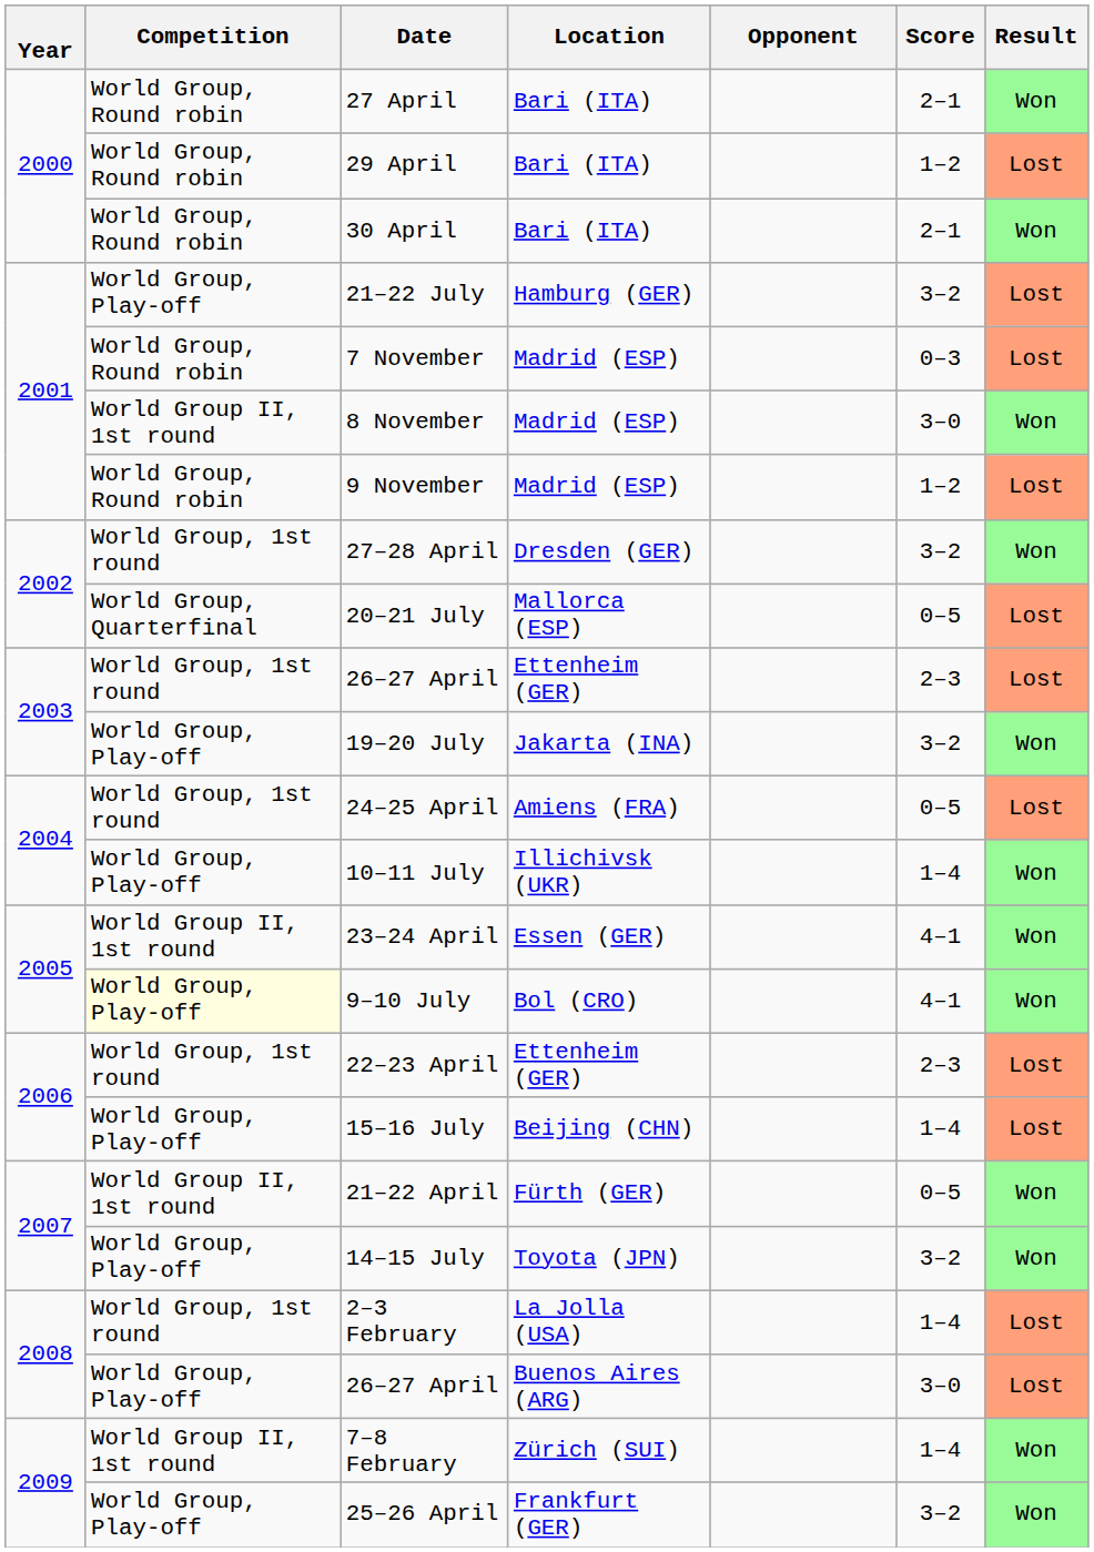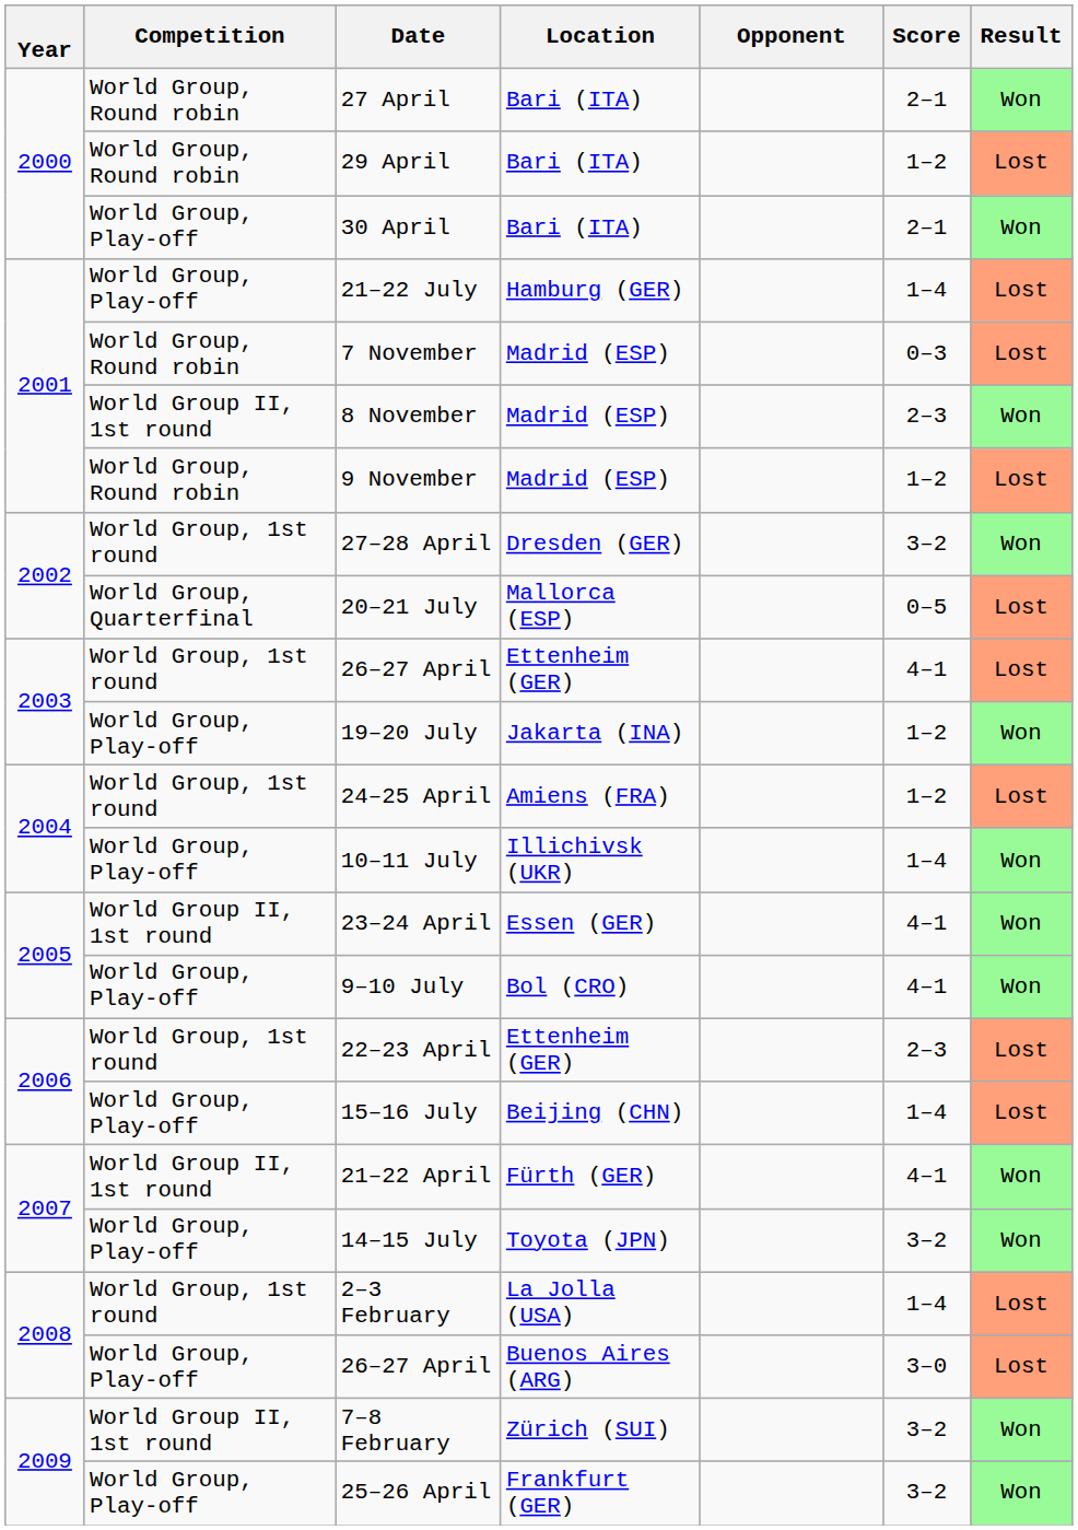 <table class="wikitable collapsible collapsed nowrap">
 <tr>
 <th style="width:50px"><br> Year</th>
 <th style="width:200px">Competition</th>
 <th style="width:125px">Date</th>
 <th style="width:150px">Location</th>
 <th style="width:150px">Opponent</th>
 <th style="width:50px">Score</th>
 <th style="width:60px">Result</th>
 </tr>
 <tr>
 <td align="center" rowspan="3"><a href='#'>2000</a></td>
 <td>World Group, Round robin</td>
 <td>27 April</td>
 <td><a href='#'>Bari</a> (<a href='#'>ITA</a>)</td>
 <td></td>
 <td align="center">2–1</td>
 <td align="center" bgcolor="#98FB98">Won</td>
 </tr>
 <tr>
 <td>World Group, Round robin</td>
 <td>29 April</td>
 <td><a href='#'>Bari</a> (<a href='#'>ITA</a>)</td>
 <td></td>
 <td align="center">1–2</td>
 <td align="center" bgcolor="#FFA07A">Lost</td>
 </tr>
 <tr>
-<td>World Group, Round robin</td>
+<td>World Group, Play-off</td>
 <td>30 April</td>
 <td><a href='#'>Bari</a> (<a href='#'>ITA</a>)</td>
 <td></td>
 <td align="center">2–1</td>
 <td align="center" bgcolor="#98FB98">Won</td>
 </tr>
 <tr>
 <td align="center" rowspan="4"><a href='#'>2001</a></td>
 <td>World Group, Play-off</td>
 <td>21–22 July</td>
 <td><a href='#'>Hamburg</a> (<a href='#'>GER</a>)</td>
 <td></td>
-<td align="center">3–2</td>
+<td align="center">1–4</td>
 <td align="center" bgcolor="#FFA07A">Lost</td>
 </tr>
 <tr>
 <td>World Group, Round robin</td>
 <td>7 November</td>
 <td><a href='#'>Madrid</a> (<a href='#'>ESP</a>)</td>
 <td></td>
 <td align="center">0–3</td>
 <td align="center" bgcolor="#FFA07A">Lost</td>
 </tr>
 <tr>
 <td>World Group II, 1st round</td>
 <td>8 November</td>
 <td><a href='#'>Madrid</a> (<a href='#'>ESP</a>)</td>
 <td></td>
-<td align="center">3–0</td>
+<td align="center">2–3</td>
 <td align="center" bgcolor="#98FB98">Won</td>
 </tr>
 <tr>
 <td>World Group, Round robin</td>
 <td>9 November</td>
 <td><a href='#'>Madrid</a> (<a href='#'>ESP</a>)</td>
 <td></td>
 <td align="center">1–2</td>
 <td align="center" bgcolor="#FFA07A">Lost</td>
 </tr>
 <tr>
 <td align="center" rowspan="2"><a href='#'>2002</a></td>
 <td>World Group, 1st round</td>
 <td>27–28 April</td>
 <td><a href='#'>Dresden</a> (<a href='#'>GER</a>)</td>
 <td></td>
 <td align="center">3–2</td>
 <td align="center" bgcolor="#98FB98">Won</td>
 </tr>
 <tr>
 <td>World Group, Quarterfinal</td>
 <td>20–21 July</td>
 <td><a href='#'>Mallorca</a> (<a href='#'>ESP</a>)</td>
 <td></td>
 <td align="center">0–5</td>
 <td align="center" bgcolor="#FFA07A">Lost</td>
 </tr>
 <tr>
 <td align="center" rowspan="2"><a href='#'>2003</a></td>
 <td>World Group, 1st round</td>
 <td>26–27 April</td>
 <td><a href='#'>Ettenheim</a> (<a href='#'>GER</a>)</td>
 <td></td>
-<td align="center">2–3</td>
+<td align="center">4–1</td>
 <td align="center" bgcolor="#FFA07A">Lost</td>
 </tr>
 <tr>
 <td>World Group, Play-off</td>
 <td>19–20 July</td>
 <td><a href='#'>Jakarta</a> (<a href='#'>INA</a>)</td>
 <td></td>
-<td align="center">3–2</td>
+<td align="center">1–2</td>
 <td align="center" bgcolor="#98FB98">Won</td>
 </tr>
 <tr>
 <td align="center" rowspan="2"><a href='#'>2004</a></td>
 <td>World Group, 1st round</td>
 <td>24–25 April</td>
 <td><a href='#'>Amiens</a> (<a href='#'>FRA</a>)</td>
 <td></td>
-<td align="center">0–5</td>
+<td align="center">1–2</td>
 <td align="center" bgcolor="#FFA07A">Lost</td>
 </tr>
 <tr>
 <td>World Group, Play-off</td>
 <td>10–11 July</td>
 <td><a href='#'>Illichivsk</a> (<a href='#'>UKR</a>)</td>
 <td></td>
 <td align="center">1–4</td>
 <td align="center" bgcolor="#98FB98">Won</td>
 </tr>
 <tr>
 <td align="center" rowspan="2"><a href='#'>2005</a></td>
 <td>World Group II, 1st round</td>
 <td>23–24 April</td>
 <td><a href='#'>Essen</a> (<a href='#'>GER</a>)</td>
 <td></td>
 <td align="center">4–1</td>
 <td align="center" bgcolor="#98FB98">Won</td>
 </tr>
 <tr>
-<td style="background: lightyellow;">World Group, Play-off</td>
+<td>World Group, Play-off</td>
 <td>9–10 July</td>
 <td><a href='#'>Bol</a> (<a href='#'>CRO</a>)</td>
 <td></td>
 <td align="center">4–1</td>
 <td align="center" bgcolor="#98FB98">Won</td>
 </tr>
 <tr>
 <td align="center" rowspan="2"><a href='#'>2006</a></td>
 <td>World Group, 1st round</td>
 <td>22–23 April</td>
 <td><a href='#'>Ettenheim</a> (<a href='#'>GER</a>)</td>
 <td></td>
 <td align="center">2–3</td>
 <td align="center" bgcolor="#FFA07A">Lost</td>
 </tr>
 <tr>
 <td>World Group, Play-off</td>
 <td>15–16 July</td>
 <td><a href='#'>Beijing</a> (<a href='#'>CHN</a>)</td>
 <td></td>
 <td align="center">1–4</td>
 <td align="center" bgcolor="#FFA07A">Lost</td>
 </tr>
 <tr>
 <td align="center" rowspan="2"><a href='#'>2007</a></td>
 <td>World Group II, 1st round</td>
 <td>21–22 April</td>
 <td><a href='#'>Fürth</a> (<a href='#'>GER</a>)</td>
 <td></td>
-<td align="center">0–5</td>
+<td align="center">4–1</td>
 <td align="center" bgcolor="#98FB98">Won</td>
 </tr>
 <tr>
 <td>World Group, Play-off</td>
 <td>14–15 July</td>
 <td><a href='#'>Toyota</a> (<a href='#'>JPN</a>)</td>
 <td></td>
 <td align="center">3–2</td>
 <td align="center" bgcolor="#98FB98">Won</td>
 </tr>
 <tr>
 <td align="center" rowspan="2"><a href='#'>2008</a></td>
 <td>World Group, 1st round</td>
 <td>2–3 February</td>
 <td><a href='#'>La Jolla</a> (<a href='#'>USA</a>)</td>
 <td></td>
 <td align="center">1–4</td>
 <td align="center" bgcolor="#FFA07A">Lost</td>
 </tr>
 <tr>
 <td>World Group, Play-off</td>
 <td>26–27 April</td>
 <td><a href='#'>Buenos Aires</a> (<a href='#'>ARG</a>)</td>
 <td></td>
 <td align="center">3–0</td>
 <td align="center" bgcolor="#FFA07A">Lost</td>
 </tr>
 <tr>
 <td align="center" rowspan="2"><a href='#'>2009</a></td>
 <td>World Group II, 1st round</td>
 <td>7–8 February</td>
 <td><a href='#'>Zürich</a> (<a href='#'>SUI</a>)</td>
 <td></td>
-<td align="center">1–4</td>
+<td align="center">3–2</td>
 <td align="center" bgcolor="#98FB98">Won</td>
 </tr>
 <tr>
 <td>World Group, Play-off</td>
 <td>25–26 April</td>
 <td><a href='#'>Frankfurt</a> (<a href='#'>GER</a>)</td>
 <td></td>
 <td align="center">3–2</td>
 <td align="center" bgcolor="#98FB98">Won</td>
 </tr>
 </table>
